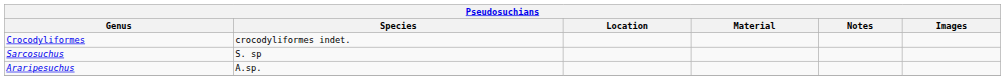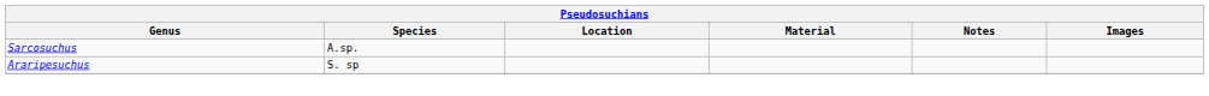 <table class="wikitable" align="center" width="75%">
 <tr>
 <th colspan="6" align="center"><a href='#'>Pseudosuchians</a></th>
 </tr>
 <tr>
 <th>Genus</th>
 <th>Species</th>
 <th>Location</th>
 <th>Material</th>
 <th>Notes</th>
 <th>Images</th>
 </tr>
 <tr>
-<td><a href='#'>Crocodyliformes</a></td>
-<td>crocodyliformes indet. </td>
-<td></td>
-<td></td>
-<td></td>
-<td></td>
-</tr>
-<tr>
 <td><em><a href='#'>Sarcosuchus</a></em></td>
-<td>S. sp</td>
+<td>A.sp.</td>
 <td></td>
 <td></td>
 <td></td>
 <td></td>
 </tr>
 <tr>
 <td><em><a href='#'>Araripesuchus</a></em></td>
-<td>A.sp.</td>
+<td>S. sp</td>
 <td></td>
 <td></td>
 <td></td>
 <td></td>
 </tr>
 <tr>
 </tr>
 </table>
